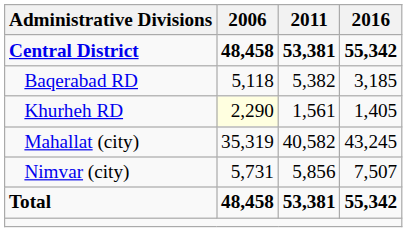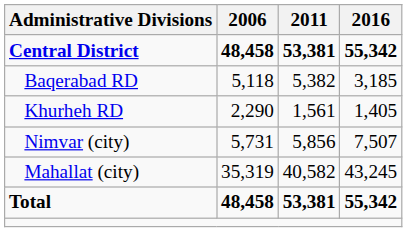 <table class="wikitable">
 <tr>
 <th>Administrative Divisions</th>
 <th>2006</th>
 <th>2011</th>
 <th>2016</th>
 </tr>
 <tr>
 <td><strong><a href='#'>Central District</a></strong></td>
 <td style="text-align: right;"><strong>48,458</strong></td>
 <td style="text-align: right;"><strong>53,381</strong></td>
 <td style="text-align: right;"><strong>55,342</strong></td>
 </tr>
 <tr>
 <td style="padding-left: 1em;"><a href='#'>Baqerabad RD</a></td>
 <td style="text-align: right;">5,118</td>
 <td style="text-align: right;">5,382</td>
 <td style="text-align: right;">3,185</td>
 </tr>
 <tr>
 <td style="padding-left: 1em;"><a href='#'>Khurheh RD</a></td>
-<td style="background: lightyellow; text-align: right;">2,290</td>
+<td style="text-align: right;">2,290</td>
 <td style="text-align: right;">1,561</td>
 <td style="text-align: right;">1,405</td>
+</tr>
+<tr>
+<td style="padding-left: 1em;"><a href='#'>Nimvar</a> (city)</td>
+<td style="text-align: right;">5,731</td>
+<td style="text-align: right;">5,856</td>
+<td style="text-align: right;">7,507</td>
 </tr>
 <tr>
 <td style="padding-left: 1em;"><a href='#'>Mahallat</a> (city)</td>
 <td style="text-align: right;">35,319</td>
 <td style="text-align: right;">40,582</td>
 <td style="text-align: right;">43,245</td>
-</tr>
-<tr>
-<td style="padding-left: 1em;"><a href='#'>Nimvar</a> (city)</td>
-<td style="text-align: right;">5,731</td>
-<td style="text-align: right;">5,856</td>
-<td style="text-align: right;">7,507</td>
 </tr>
 <tr>
 <td><strong>Total</strong></td>
 <td style="text-align: right;"><strong>48,458</strong></td>
 <td style="text-align: right;"><strong>53,381</strong></td>
 <td style="text-align: right;"><strong>55,342</strong></td>
 </tr>
 <tr>
 <td colspan=4></td>
 </tr>
 </table>
